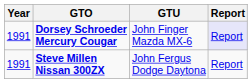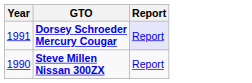 <table class="wikitable" style="font-size: 95%;">
 <tr>
 <th>Year</th>
 <th>GTO</th>
-<th>GTU</th>
 <th>Report</th>
 </tr>
 <tr>
 <td align=center><a href='#'>1991</a></td>
 <td><strong> <a href='#'>Dorsey Schroeder</a><br><a href='#'>Mercury Cougar</a></strong></td>
-<td> <a href='#'>John Finger</a><br><a href='#'>Mazda MX-6</a></td>
 <td style="background: lavender;"><a href='#'>Report</a></td>
 </tr>
 <tr>
-<td align=center><a href='#'>1991</a></td>
+<td align=center><a href='#'>1990</a></td>
 <td><strong> <a href='#'>Steve Millen</a><br><a href='#'>Nissan 300ZX</a></strong></td>
-<td> <a href='#'>John Fergus</a><br><a href='#'>Dodge Daytona</a></td>
 <td><a href='#'>Report</a></td>
 </tr>
 </table>
